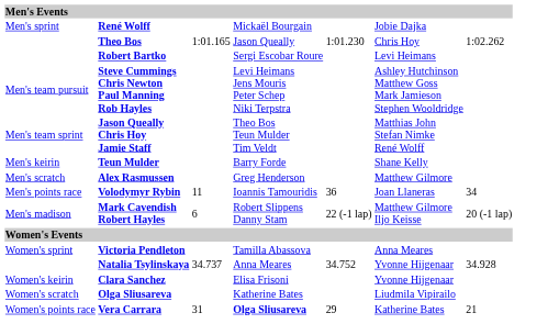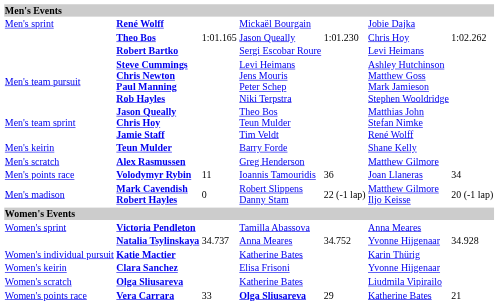 <table>
 <tr bgcolor="#cccccc">
 <td colspan=7><strong>Men's Events</strong></td>
 </tr>
 <tr>
 <td><a href='#'>Men's sprint</a> <br></td>
 <td><strong><a href='#'>René Wolff</a></strong><br></td>
 <td></td>
 <td><a href='#'>Mickaël Bourgain</a><br></td>
 <td></td>
 <td><a href='#'>Jobie Dajka</a><br></td>
 <td></td>
 </tr>
 <tr>
 <td><br></td>
 <td><strong><a href='#'>Theo Bos</a></strong><br></td>
 <td>1:01.165</td>
 <td><a href='#'>Jason Queally</a><br></td>
 <td>1:01.230</td>
 <td><a href='#'>Chris Hoy</a><br></td>
 <td>1:02.262</td>
 </tr>
 <tr>
 <td><br></td>
 <td><strong><a href='#'>Robert Bartko</a></strong><br></td>
 <td></td>
 <td><a href='#'>Sergi Escobar Roure</a><br></td>
 <td></td>
 <td><a href='#'>Levi Heimans</a><br></td>
 <td></td>
 </tr>
 <tr>
 <td><a href='#'>Men's team pursuit</a><br></td>
 <td><strong><a href='#'>Steve Cummings</a><br><a href='#'>Chris Newton</a><br><a href='#'>Paul Manning</a><br><a href='#'>Rob Hayles</a></strong><br></td>
 <td></td>
 <td><a href='#'>Levi Heimans</a><br><a href='#'>Jens Mouris</a><br><a href='#'>Peter Schep</a><br><a href='#'>Niki Terpstra</a><br></td>
 <td></td>
 <td><a href='#'>Ashley Hutchinson</a><br><a href='#'>Matthew Goss</a><br><a href='#'>Mark Jamieson</a><br><a href='#'>Stephen Wooldridge</a><br></td>
 <td></td>
 </tr>
 <tr>
 <td><a href='#'>Men's team sprint</a><br></td>
 <td><strong><a href='#'>Jason Queally</a><br><a href='#'>Chris Hoy</a><br><a href='#'>Jamie Staff</a></strong><br></td>
 <td></td>
 <td><a href='#'>Theo Bos</a><br><a href='#'>Teun Mulder</a><br><a href='#'>Tim Veldt</a><br></td>
 <td></td>
 <td><a href='#'>Matthias John</a><br><a href='#'>Stefan Nimke</a><br><a href='#'>René Wolff</a><br></td>
 <td></td>
 </tr>
 <tr>
 <td><a href='#'>Men's keirin</a><br></td>
 <td><strong><a href='#'>Teun Mulder</a></strong><br></td>
 <td></td>
 <td><a href='#'>Barry Forde</a><br></td>
 <td></td>
 <td><a href='#'>Shane Kelly</a><br></td>
 <td></td>
 </tr>
 <tr>
 <td><a href='#'>Men's scratch</a><br></td>
 <td><strong><a href='#'>Alex Rasmussen</a></strong><br></td>
 <td></td>
 <td><a href='#'>Greg Henderson</a><br></td>
 <td></td>
 <td><a href='#'>Matthew Gilmore</a><br></td>
 <td></td>
 </tr>
 <tr>
 <td><a href='#'>Men's points race</a><br></td>
 <td><strong><a href='#'>Volodymyr Rybin</a></strong><br></td>
 <td>11</td>
 <td><a href='#'>Ioannis Tamouridis</a><br></td>
 <td>36</td>
 <td><a href='#'>Joan Llaneras</a><br></td>
 <td>34</td>
 </tr>
 <tr>
 <td><a href='#'>Men's madison</a><br></td>
 <td><strong><a href='#'>Mark Cavendish</a></strong><br><strong><a href='#'>Robert Hayles</a></strong><br></td>
-<td>6</td>
+<td>0</td>
 <td><a href='#'>Robert Slippens</a><br><a href='#'>Danny Stam</a><br></td>
 <td>22 (-1 lap)</td>
 <td><a href='#'>Matthew Gilmore</a><br><a href='#'>Iljo Keisse</a><br></td>
 <td>20 (-1 lap)</td>
 </tr>
 <tr bgcolor="#cccccc">
 <td colspan=7><strong>Women's Events</strong></td>
 </tr>
 <tr>
 <td><a href='#'>Women's sprint</a> <br></td>
 <td><strong><a href='#'>Victoria Pendleton</a></strong><br></td>
 <td></td>
 <td><a href='#'>Tamilla Abassova</a><br></td>
 <td></td>
 <td><a href='#'>Anna Meares</a><br></td>
 <td></td>
 </tr>
 <tr>
 <td><br></td>
 <td><strong><a href='#'>Natalia Tsylinskaya</a></strong><br></td>
 <td>34.737</td>
 <td><a href='#'>Anna Meares</a><br></td>
 <td>34.752</td>
 <td><a href='#'>Yvonne Hijgenaar</a><br></td>
 <td>34.928</td>
 </tr>
 <tr>
+<td><a href='#'>Women's individual pursuit</a><br></td>
+<td><strong><a href='#'>Katie Mactier</a></strong><br></td>
+<td></td>
+<td><a href='#'>Katherine Bates</a><br></td>
+<td></td>
+<td><a href='#'>Karin Thürig</a><br></td>
+<td></td>
+</tr>
+<tr>
 <td><a href='#'>Women's keirin</a><br></td>
 <td><strong><a href='#'>Clara Sanchez</a></strong><br></td>
 <td></td>
 <td><a href='#'>Elisa Frisoni</a><br></td>
 <td></td>
 <td><a href='#'>Yvonne Hijgenaar</a><br></td>
 <td></td>
 </tr>
 <tr>
 <td><a href='#'>Women's scratch</a><br></td>
 <td><strong><a href='#'>Olga Sliusareva</a></strong><br></td>
 <td></td>
 <td><a href='#'>Katherine Bates</a><br></td>
 <td></td>
 <td><a href='#'>Liudmila Vipirailo</a><br></td>
 <td></td>
 </tr>
 <tr>
 <td><a href='#'>Women's points race</a><br></td>
 <td><strong><a href='#'>Vera Carrara</a></strong><br></td>
-<td>31</td>
+<td>33</td>
 <td><strong><a href='#'>Olga Sliusareva</a><br></strong></td>
 <td>29</td>
 <td><a href='#'>Katherine Bates</a><br></td>
 <td>21</td>
 </tr>
 <tr>
 </tr>
 </table>
